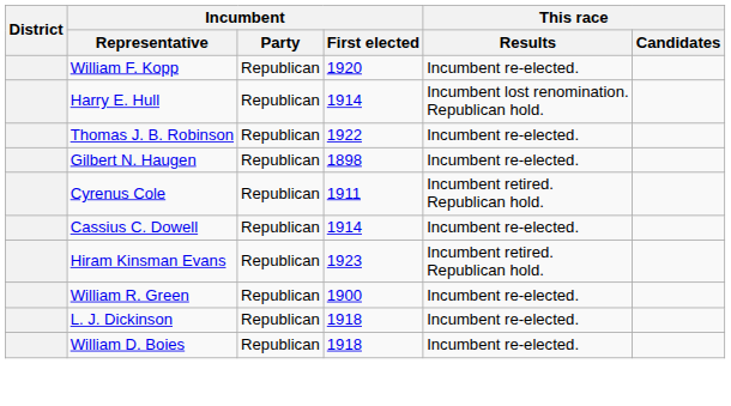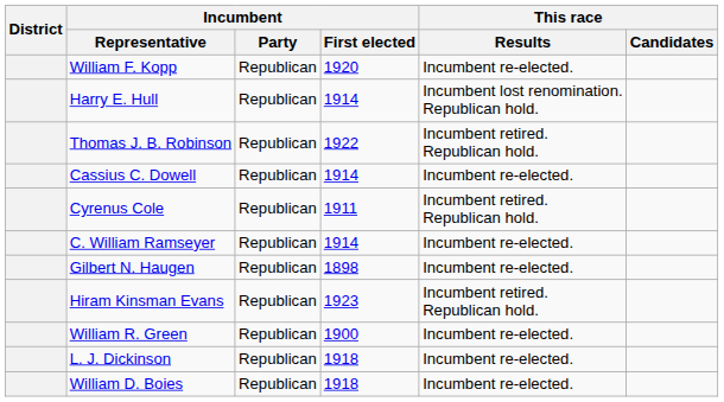 <table class=wikitable>
 <tr>
 <th rowspan=2>District</th>
 <th colspan=3>Incumbent</th>
 <th colspan=2>This race</th>
 </tr>
 <tr>
 <th>Representative</th>
 <th>Party</th>
 <th>First elected</th>
 <th>Results</th>
 <th>Candidates</th>
 </tr>
 <tr>
 <th></th>
 <td><a href='#'>William F. Kopp</a></td>
 <td>Republican</td>
 <td><a href='#'>1920</a></td>
 <td>Incumbent re-elected.</td>
 <td nowrap></td>
 </tr>
 <tr>
 <th></th>
 <td><a href='#'>Harry E. Hull</a></td>
 <td>Republican</td>
 <td><a href='#'>1914</a></td>
 <td>Incumbent lost renomination.<br>Republican hold.</td>
 <td nowrap></td>
 </tr>
 <tr>
 <th></th>
 <td><a href='#'>Thomas J. B. Robinson</a></td>
 <td>Republican</td>
 <td><a href='#'>1922</a></td>
-<td>Incumbent re-elected.</td>
+<td>Incumbent retired.<br>Republican hold.</td>
 <td nowrap></td>
 </tr>
 <tr>
 <th></th>
-<td><a href='#'>Gilbert N. Haugen</a></td>
+<td><a href='#'>Cassius C. Dowell</a></td>
 <td>Republican</td>
-<td><a href='#'>1898</a></td>
+<td><a href='#'>1914</a></td>
 <td>Incumbent re-elected.</td>
 <td nowrap></td>
 </tr>
 <tr>
 <th></th>
 <td><a href='#'>Cyrenus Cole</a></td>
 <td>Republican</td>
 <td><a href='#'>1911 </a></td>
 <td>Incumbent retired.<br>Republican hold.</td>
 <td nowrap></td>
 </tr>
 <tr>
 <th></th>
-<td><a href='#'>Cassius C. Dowell</a></td>
+<td><a href='#'>C. William Ramseyer</a></td>
 <td>Republican</td>
 <td><a href='#'>1914</a></td>
+<td>Incumbent re-elected.</td>
+<td nowrap></td>
+</tr>
+<tr>
+<th></th>
+<td><a href='#'>Gilbert N. Haugen</a></td>
+<td>Republican</td>
+<td><a href='#'>1898</a></td>
 <td>Incumbent re-elected.</td>
 <td nowrap></td>
 </tr>
 <tr>
 <th></th>
 <td><a href='#'>Hiram Kinsman Evans</a></td>
 <td>Republican</td>
 <td><a href='#'>1923 </a></td>
 <td>Incumbent retired.<br>Republican hold.</td>
 <td nowrap></td>
 </tr>
 <tr>
 <th></th>
 <td><a href='#'>William R. Green</a></td>
 <td>Republican</td>
 <td><a href='#'>1900</a></td>
 <td>Incumbent re-elected.</td>
 <td nowrap></td>
 </tr>
 <tr>
 <th></th>
 <td><a href='#'>L. J. Dickinson</a></td>
 <td>Republican</td>
 <td><a href='#'>1918</a></td>
 <td>Incumbent re-elected.</td>
 <td nowrap></td>
 </tr>
 <tr>
 <th></th>
 <td><a href='#'>William D. Boies</a></td>
 <td>Republican</td>
 <td><a href='#'>1918</a></td>
 <td>Incumbent re-elected.</td>
 <td nowrap></td>
 </tr>
 </table>
